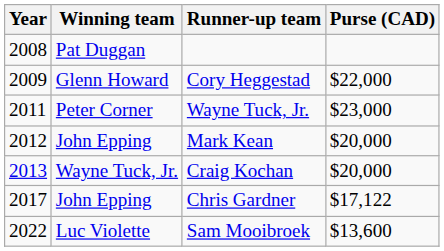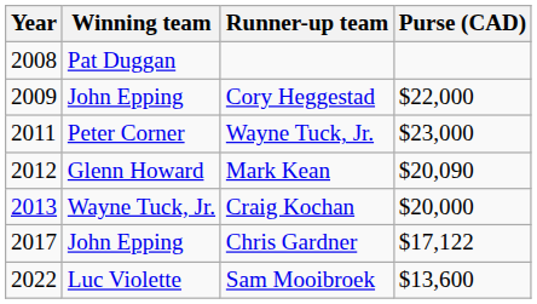 <table class="wikitable">
 <tr>
 <th scope="col">Year</th>
 <th scope="col">Winning team</th>
 <th scope="col">Runner-up team</th>
 <th scope="col">Purse (CAD)</th>
 </tr>
 <tr>
 <td>2008</td>
 <td> <a href='#'>Pat Duggan</a></td>
 <td></td>
 <td></td>
 </tr>
 <tr>
 <td>2009</td>
-<td> <a href='#'>Glenn Howard</a></td>
+<td> <a href='#'>John Epping</a></td>
 <td> <a href='#'>Cory Heggestad</a></td>
 <td>$22,000</td>
 </tr>
 <tr>
 <td>2011</td>
 <td> <a href='#'>Peter Corner</a></td>
 <td> <a href='#'>Wayne Tuck, Jr.</a></td>
 <td>$23,000</td>
 </tr>
 <tr>
 <td>2012</td>
-<td> <a href='#'>John Epping</a></td>
+<td> <a href='#'>Glenn Howard</a></td>
 <td> <a href='#'>Mark Kean</a></td>
-<td>$20,000</td>
+<td>$20,090</td>
 </tr>
 <tr>
 <td><a href='#'>2013</a></td>
 <td> <a href='#'>Wayne Tuck, Jr.</a></td>
 <td> <a href='#'>Craig Kochan</a></td>
 <td>$20,000</td>
 </tr>
 <tr>
 <td>2017</td>
 <td> <a href='#'>John Epping</a></td>
 <td> <a href='#'>Chris Gardner</a></td>
 <td>$17,122</td>
 </tr>
 <tr>
 <td>2022</td>
 <td> <a href='#'>Luc Violette</a></td>
 <td> <a href='#'>Sam Mooibroek</a></td>
 <td>$13,600</td>
 </tr>
 </table>
